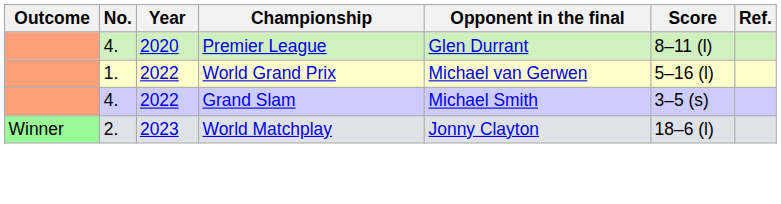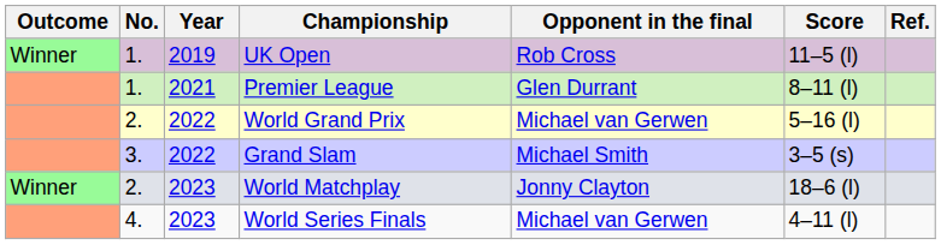 <table class="sortable wikitable">
 <tr>
 <th width="80">Outcome</th>
 <th width="20">No.</th>
 <th width="50">Year</th>
 <th style="width:200px;">Championship</th>
 <th style="width:200px;">Opponent in the final</th>
 <th width="70">Score</th>
 <th width="20">Ref.</th>
 </tr>
+<tr style="background:thistle">
+<td style="background:#98FB98;">Winner</td>
+<td>1.</td>
+<td><a href='#'>2019</a></td>
+<td><a href='#'>UK Open</a></td>
+<td> <a href='#'>Rob Cross</a></td>
+<td>11–5 (l)</td>
+<td></td>
+</tr>
 <tr style="background:#d0f0c0;">
 <td style="background:#ffa07a;"></td>
-<td>4.</td>
-<td><a href='#'>2020</a></td>
+<td>1.</td>
+<td><a href='#'>2021</a></td>
 <td><a href='#'>Premier League</a></td>
 <td> <a href='#'>Glen Durrant</a></td>
 <td>8–11 (l)</td>
 <td></td>
 </tr>
 <tr style="background:#ffc;">
 <td style="background:#ffa07a;"></td>
-<td>1.</td>
+<td>2.</td>
 <td><a href='#'>2022</a></td>
 <td><a href='#'>World Grand Prix</a></td>
 <td> <a href='#'>Michael van Gerwen</a></td>
 <td>5–16 (l)</td>
 <td></td>
 </tr>
 <tr style="background:#ccf;">
 <td style="background:#ffa07a;"></td>
-<td>4.</td>
+<td>3.</td>
 <td><a href='#'>2022</a></td>
 <td><a href='#'>Grand Slam</a></td>
 <td> <a href='#'>Michael Smith</a></td>
 <td>3–5 (s)</td>
 <td></td>
 </tr>
 <tr style="background:#dfe2e9;">
 <td style="background:#98FB98;">Winner</td>
 <td>2.</td>
 <td><a href='#'>2023</a></td>
 <td><a href='#'>World Matchplay</a></td>
 <td> <a href='#'>Jonny Clayton</a></td>
 <td>18–6 (l)</td>
 <td></td>
 </tr>
+<tr>
+<td style="background:#ffa07a;"></td>
+<td>4.</td>
+<td><a href='#'>2023</a></td>
+<td><a href='#'>World Series Finals</a></td>
+<td> <a href='#'>Michael van Gerwen</a></td>
+<td>4–11 (l)</td>
+<td></td>
+</tr>
 </table>
